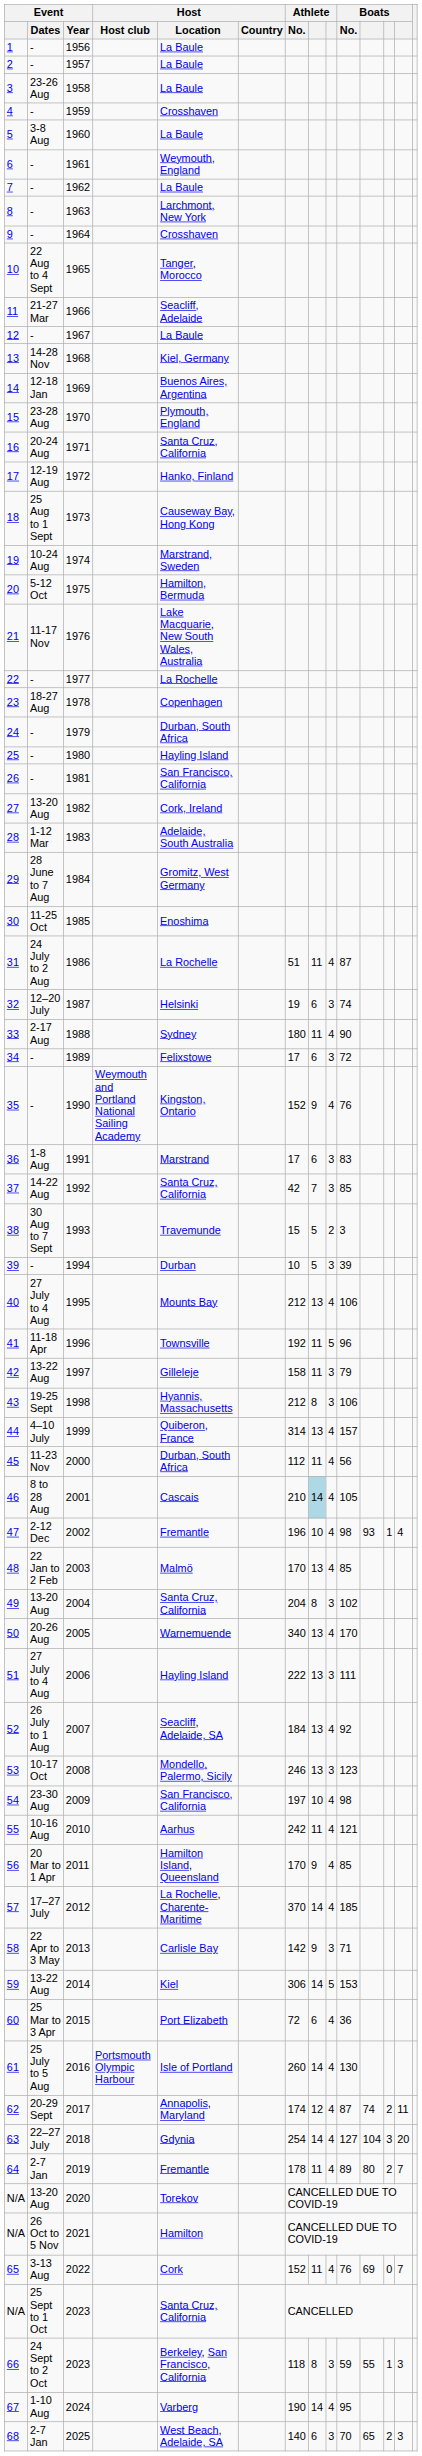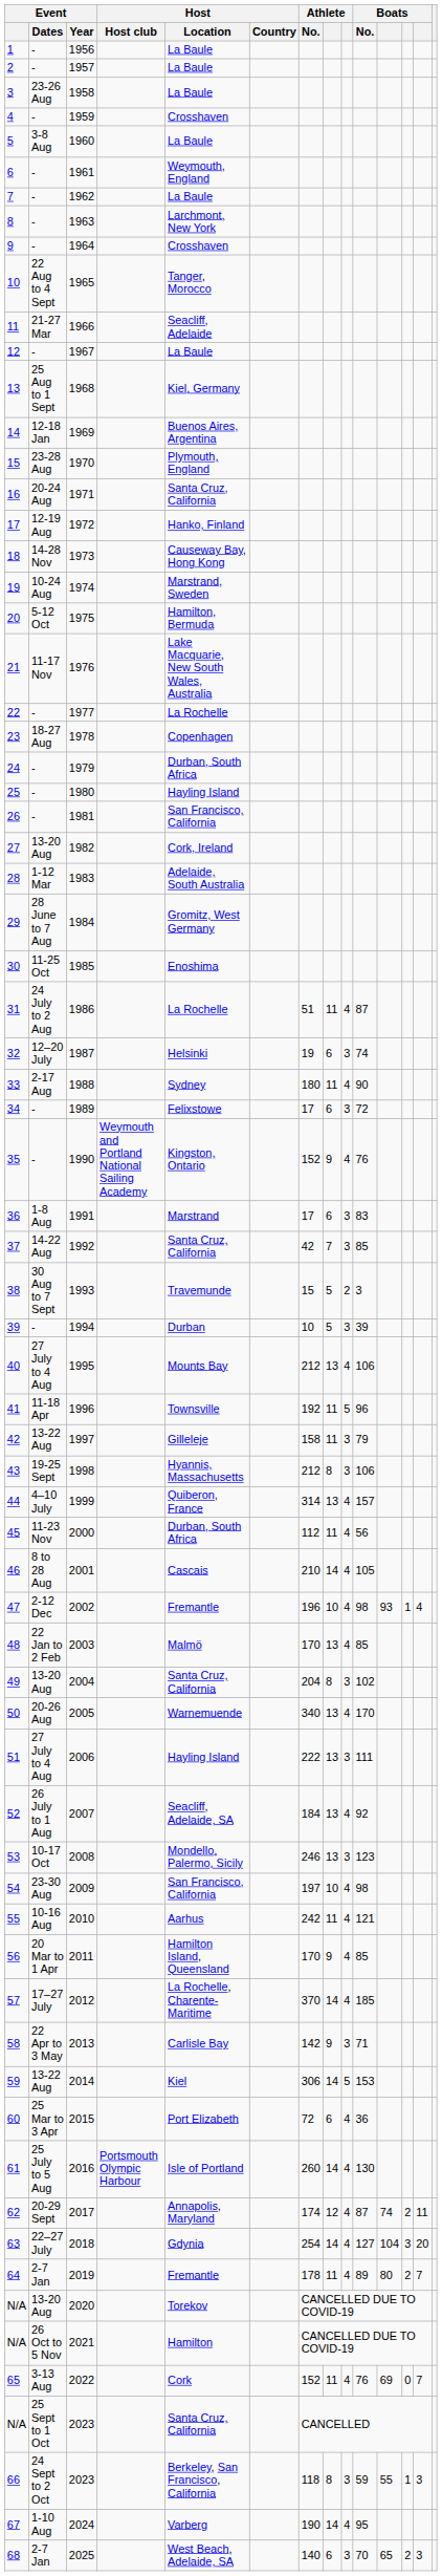 <table class="wikitable">
 <tr>
 <th colspan=3>Event</th>
 <th colspan=3>Host</th>
 <th colspan=3>Athlete</th>
 <th colspan=4>Boats</th>
 <th rowspan=2></th>
 </tr>
 <tr>
 <th></th>
 <th>Dates</th>
 <th>Year</th>
 <th>Host club</th>
 <th>Location</th>
 <th>Country</th>
 <th>No.</th>
 <th></th>
 <th></th>
 <th>No.</th>
 <th></th>
 <th></th>
 <th></th>
 </tr>
 <tr>
 <td><a href='#'>1</a></td>
 <td>-</td>
 <td>1956</td>
 <td></td>
 <td><a href='#'>La Baule</a></td>
 <td></td>
 <td></td>
 <td></td>
 <td></td>
 <td></td>
 <td></td>
 <td></td>
 <td></td>
 <td></td>
 </tr>
 <tr>
 <td><a href='#'>2</a></td>
 <td>-</td>
 <td>1957</td>
 <td></td>
 <td><a href='#'>La Baule</a></td>
 <td></td>
 <td></td>
 <td></td>
 <td></td>
 <td></td>
 <td></td>
 <td></td>
 <td></td>
 <td></td>
 </tr>
 <tr>
 <td><a href='#'>3</a></td>
 <td>23-26 Aug</td>
 <td>1958</td>
 <td></td>
 <td><a href='#'>La Baule</a></td>
 <td></td>
 <td></td>
 <td></td>
 <td></td>
 <td></td>
 <td></td>
 <td></td>
 <td></td>
 <td></td>
 </tr>
 <tr>
 <td><a href='#'>4</a></td>
 <td>-</td>
 <td>1959</td>
 <td></td>
 <td><a href='#'>Crosshaven</a></td>
 <td></td>
 <td></td>
 <td></td>
 <td></td>
 <td></td>
 <td></td>
 <td></td>
 <td></td>
 <td></td>
 </tr>
 <tr>
 <td><a href='#'>5</a></td>
 <td>3-8 Aug</td>
 <td>1960</td>
 <td></td>
 <td><a href='#'>La Baule</a></td>
 <td></td>
 <td></td>
 <td></td>
 <td></td>
 <td></td>
 <td></td>
 <td></td>
 <td></td>
 <td></td>
 </tr>
 <tr>
 <td><a href='#'>6</a></td>
 <td>-</td>
 <td>1961</td>
 <td></td>
 <td><a href='#'>Weymouth, England</a></td>
 <td></td>
 <td></td>
 <td></td>
 <td></td>
 <td></td>
 <td></td>
 <td></td>
 <td></td>
 <td></td>
 </tr>
 <tr>
 <td><a href='#'>7</a></td>
 <td>-</td>
 <td>1962</td>
 <td></td>
 <td><a href='#'>La Baule</a></td>
 <td></td>
 <td></td>
 <td></td>
 <td></td>
 <td></td>
 <td></td>
 <td></td>
 <td></td>
 <td></td>
 </tr>
 <tr>
 <td><a href='#'>8</a></td>
 <td>-</td>
 <td>1963</td>
 <td></td>
 <td><a href='#'>Larchmont, New York</a></td>
 <td></td>
 <td></td>
 <td></td>
 <td></td>
 <td></td>
 <td></td>
 <td></td>
 <td></td>
 <td></td>
 </tr>
 <tr>
 <td><a href='#'>9</a></td>
 <td>-</td>
 <td>1964</td>
 <td></td>
 <td><a href='#'>Crosshaven</a></td>
 <td></td>
 <td></td>
 <td></td>
 <td></td>
 <td></td>
 <td></td>
 <td></td>
 <td></td>
 <td></td>
 </tr>
 <tr>
 <td><a href='#'>10</a></td>
 <td>22 Aug to 4 Sept</td>
 <td>1965</td>
 <td></td>
 <td><a href='#'>Tanger, Morocco</a></td>
 <td></td>
 <td></td>
 <td></td>
 <td></td>
 <td></td>
 <td></td>
 <td></td>
 <td></td>
 <td></td>
 </tr>
 <tr>
 <td><a href='#'>11</a></td>
 <td>21-27 Mar</td>
 <td>1966</td>
 <td></td>
 <td><a href='#'>Seacliff, Adelaide</a></td>
 <td></td>
 <td></td>
 <td></td>
 <td></td>
 <td></td>
 <td></td>
 <td></td>
 <td></td>
 <td></td>
 </tr>
 <tr>
 <td><a href='#'>12</a></td>
 <td>-</td>
 <td>1967</td>
 <td></td>
 <td><a href='#'>La Baule</a></td>
 <td></td>
 <td></td>
 <td></td>
 <td></td>
 <td></td>
 <td></td>
 <td></td>
 <td></td>
 <td></td>
 </tr>
 <tr>
 <td><a href='#'>13</a></td>
-<td>14-28 Nov</td>
+<td>25 Aug to 1 Sept</td>
 <td>1968</td>
 <td></td>
 <td><a href='#'>Kiel, Germany</a></td>
 <td></td>
 <td></td>
 <td></td>
 <td></td>
 <td></td>
 <td></td>
 <td></td>
 <td></td>
 <td></td>
 </tr>
 <tr>
 <td><a href='#'>14</a></td>
 <td>12-18 Jan</td>
 <td>1969</td>
 <td></td>
 <td><a href='#'>Buenos Aires, Argentina</a></td>
 <td></td>
 <td></td>
 <td></td>
 <td></td>
 <td></td>
 <td></td>
 <td></td>
 <td></td>
 <td></td>
 </tr>
 <tr>
 <td><a href='#'>15</a></td>
 <td>23-28 Aug</td>
 <td>1970</td>
 <td></td>
 <td><a href='#'>Plymouth, England</a></td>
 <td></td>
 <td></td>
 <td></td>
 <td></td>
 <td></td>
 <td></td>
 <td></td>
 <td></td>
 <td></td>
 </tr>
 <tr>
 <td><a href='#'>16</a></td>
 <td>20-24 Aug</td>
 <td>1971</td>
 <td></td>
 <td><a href='#'>Santa Cruz, California</a></td>
 <td></td>
 <td></td>
 <td></td>
 <td></td>
 <td></td>
 <td></td>
 <td></td>
 <td></td>
 <td></td>
 </tr>
 <tr>
 <td><a href='#'>17</a></td>
 <td>12-19 Aug</td>
 <td>1972</td>
 <td></td>
 <td><a href='#'>Hanko, Finland</a></td>
 <td></td>
 <td></td>
 <td></td>
 <td></td>
 <td></td>
 <td></td>
 <td></td>
 <td></td>
 <td></td>
 </tr>
 <tr>
 <td><a href='#'>18</a></td>
-<td>25 Aug to 1 Sept</td>
+<td>14-28 Nov</td>
 <td>1973</td>
 <td></td>
 <td><a href='#'>Causeway Bay, Hong Kong</a></td>
 <td></td>
 <td></td>
 <td></td>
 <td></td>
 <td></td>
 <td></td>
 <td></td>
 <td></td>
 <td></td>
 </tr>
 <tr>
 <td><a href='#'>19</a></td>
 <td>10-24 Aug</td>
 <td>1974</td>
 <td></td>
 <td><a href='#'>Marstrand, Sweden</a></td>
 <td></td>
 <td></td>
 <td></td>
 <td></td>
 <td></td>
 <td></td>
 <td></td>
 <td></td>
 <td></td>
 </tr>
 <tr>
 <td><a href='#'>20</a></td>
 <td>5-12 Oct</td>
 <td>1975</td>
 <td></td>
 <td><a href='#'>Hamilton, Bermuda</a></td>
 <td></td>
 <td></td>
 <td></td>
 <td></td>
 <td></td>
 <td></td>
 <td></td>
 <td></td>
 <td></td>
 </tr>
 <tr>
 <td><a href='#'>21</a></td>
 <td>11-17 Nov</td>
 <td>1976</td>
 <td></td>
 <td><a href='#'>Lake Macquarie, New South Wales, Australia</a></td>
 <td></td>
 <td></td>
 <td></td>
 <td></td>
 <td></td>
 <td></td>
 <td></td>
 <td></td>
 <td></td>
 </tr>
 <tr>
 <td><a href='#'>22</a></td>
 <td>-</td>
 <td>1977</td>
 <td></td>
 <td><a href='#'>La Rochelle</a></td>
 <td></td>
 <td></td>
 <td></td>
 <td></td>
 <td></td>
 <td></td>
 <td></td>
 <td></td>
 <td></td>
 </tr>
 <tr>
 <td><a href='#'>23</a></td>
 <td>18-27 Aug</td>
 <td>1978</td>
 <td></td>
 <td><a href='#'>Copenhagen</a></td>
 <td></td>
 <td></td>
 <td></td>
 <td></td>
 <td></td>
 <td></td>
 <td></td>
 <td></td>
 <td></td>
 </tr>
 <tr>
 <td><a href='#'>24</a></td>
 <td>-</td>
 <td>1979</td>
 <td></td>
 <td><a href='#'>Durban, South Africa</a></td>
 <td></td>
 <td></td>
 <td></td>
 <td></td>
 <td></td>
 <td></td>
 <td></td>
 <td></td>
 <td></td>
 </tr>
 <tr>
 <td><a href='#'>25</a></td>
 <td>-</td>
 <td>1980</td>
 <td></td>
 <td><a href='#'>Hayling Island</a></td>
 <td></td>
 <td></td>
 <td></td>
 <td></td>
 <td></td>
 <td></td>
 <td></td>
 <td></td>
 <td></td>
 </tr>
 <tr>
 <td><a href='#'>26</a></td>
 <td>-</td>
 <td>1981</td>
 <td></td>
 <td><a href='#'>San Francisco, California</a></td>
 <td></td>
 <td></td>
 <td></td>
 <td></td>
 <td></td>
 <td></td>
 <td></td>
 <td></td>
 <td></td>
 </tr>
 <tr>
 <td><a href='#'>27</a></td>
 <td>13-20 Aug</td>
 <td>1982</td>
 <td></td>
 <td><a href='#'>Cork, Ireland</a></td>
 <td></td>
 <td></td>
 <td></td>
 <td></td>
 <td></td>
 <td></td>
 <td></td>
 <td></td>
 <td></td>
 </tr>
 <tr>
 <td><a href='#'>28</a></td>
 <td>1-12 Mar</td>
 <td>1983</td>
 <td></td>
 <td><a href='#'>Adelaide, South Australia</a></td>
 <td></td>
 <td></td>
 <td></td>
 <td></td>
 <td></td>
 <td></td>
 <td></td>
 <td></td>
 <td></td>
 </tr>
 <tr>
 <td><a href='#'>29</a></td>
 <td>28 June to 7 Aug</td>
 <td>1984</td>
 <td></td>
 <td><a href='#'>Gromitz, West Germany</a></td>
 <td></td>
 <td></td>
 <td></td>
 <td></td>
 <td></td>
 <td></td>
 <td></td>
 <td></td>
 <td></td>
 </tr>
 <tr>
 <td><a href='#'>30</a></td>
 <td>11-25 Oct</td>
 <td>1985</td>
 <td></td>
 <td><a href='#'>Enoshima</a></td>
 <td></td>
 <td></td>
 <td></td>
 <td></td>
 <td></td>
 <td></td>
 <td></td>
 <td></td>
 <td></td>
 </tr>
 <tr>
 <td><a href='#'>31</a></td>
 <td>24 July to 2 Aug</td>
 <td>1986</td>
 <td></td>
 <td><a href='#'>La Rochelle</a></td>
 <td></td>
 <td>51</td>
 <td>11</td>
 <td>4</td>
 <td>87</td>
 <td></td>
 <td></td>
 <td></td>
 <td></td>
 </tr>
 <tr>
 <td><a href='#'>32</a></td>
 <td>12–20 July</td>
 <td>1987</td>
 <td></td>
 <td><a href='#'>Helsinki</a></td>
 <td></td>
 <td>19</td>
 <td>6</td>
 <td>3</td>
 <td>74</td>
 <td></td>
 <td></td>
 <td></td>
 <td></td>
 </tr>
 <tr>
 <td><a href='#'>33</a></td>
 <td>2-17 Aug</td>
 <td>1988</td>
 <td></td>
 <td><a href='#'>Sydney</a></td>
 <td></td>
 <td>180</td>
 <td>11</td>
 <td>4</td>
 <td>90</td>
 <td></td>
 <td></td>
 <td></td>
 <td></td>
 </tr>
 <tr>
 <td><a href='#'>34</a></td>
 <td>-</td>
 <td>1989</td>
 <td></td>
 <td><a href='#'>Felixstowe</a></td>
 <td></td>
 <td>17</td>
 <td>6</td>
 <td>3</td>
 <td>72</td>
 <td></td>
 <td></td>
 <td></td>
 <td></td>
 </tr>
 <tr>
 <td><a href='#'>35</a></td>
 <td>-</td>
 <td>1990</td>
 <td><a href='#'>Weymouth and Portland National Sailing Academy</a></td>
 <td><a href='#'>Kingston, Ontario</a></td>
 <td></td>
 <td>152</td>
 <td>9</td>
 <td>4</td>
 <td>76</td>
 <td></td>
 <td></td>
 <td></td>
 <td></td>
 </tr>
 <tr>
 <td><a href='#'>36</a></td>
 <td>1-8 Aug</td>
 <td>1991</td>
 <td></td>
 <td><a href='#'>Marstrand</a></td>
 <td></td>
 <td>17</td>
 <td>6</td>
 <td>3</td>
 <td>83</td>
 <td></td>
 <td></td>
 <td></td>
 <td></td>
 </tr>
 <tr>
 <td><a href='#'>37</a></td>
 <td>14-22 Aug</td>
 <td>1992</td>
 <td></td>
 <td><a href='#'>Santa Cruz, California</a></td>
 <td></td>
 <td>42</td>
 <td>7</td>
 <td>3</td>
 <td>85</td>
 <td></td>
 <td></td>
 <td></td>
 <td></td>
 </tr>
 <tr>
 <td><a href='#'>38</a></td>
 <td>30 Aug to 7 Sept</td>
 <td>1993</td>
 <td></td>
 <td><a href='#'>Travemunde</a></td>
 <td></td>
 <td>15</td>
 <td>5</td>
 <td>2</td>
 <td>3</td>
 <td></td>
 <td></td>
 <td></td>
 <td></td>
 </tr>
 <tr>
 <td><a href='#'>39</a></td>
 <td>-</td>
 <td>1994</td>
 <td></td>
 <td><a href='#'>Durban</a></td>
 <td></td>
 <td>10</td>
 <td>5</td>
 <td>3</td>
 <td>39</td>
 <td></td>
 <td></td>
 <td></td>
 <td></td>
 </tr>
 <tr>
 <td><a href='#'>40</a></td>
 <td>27 July to 4 Aug</td>
 <td>1995</td>
 <td></td>
 <td><a href='#'>Mounts Bay</a></td>
 <td></td>
 <td>212</td>
 <td>13</td>
 <td>4</td>
 <td>106</td>
 <td></td>
 <td></td>
 <td></td>
 <td></td>
 </tr>
 <tr>
 <td><a href='#'>41</a></td>
 <td>11-18 Apr</td>
 <td>1996</td>
 <td></td>
 <td><a href='#'>Townsville</a></td>
 <td></td>
 <td>192</td>
 <td>11</td>
 <td>5</td>
 <td>96</td>
 <td></td>
 <td></td>
 <td></td>
 <td></td>
 </tr>
 <tr>
 <td><a href='#'>42</a></td>
 <td>13-22 Aug</td>
 <td>1997</td>
 <td></td>
 <td><a href='#'>Gilleleje</a></td>
 <td></td>
 <td>158</td>
 <td>11</td>
 <td>3</td>
 <td>79</td>
 <td></td>
 <td></td>
 <td></td>
 <td></td>
 </tr>
 <tr>
 <td><a href='#'>43</a></td>
 <td>19-25 Sept</td>
 <td>1998</td>
 <td></td>
 <td><a href='#'>Hyannis, Massachusetts</a></td>
 <td></td>
 <td>212</td>
 <td>8</td>
 <td>3</td>
 <td>106</td>
 <td></td>
 <td></td>
 <td></td>
 <td></td>
 </tr>
 <tr>
 <td><a href='#'>44</a></td>
 <td>4–10 July</td>
 <td>1999</td>
 <td></td>
 <td><a href='#'>Quiberon, France</a></td>
 <td></td>
 <td>314</td>
 <td>13</td>
 <td>4</td>
 <td>157</td>
 <td></td>
 <td></td>
 <td></td>
 <td></td>
 </tr>
 <tr>
 <td><a href='#'>45</a></td>
 <td>11-23 Nov</td>
 <td>2000</td>
 <td></td>
 <td><a href='#'>Durban, South Africa</a></td>
 <td></td>
 <td>112</td>
 <td>11</td>
 <td>4</td>
 <td>56</td>
 <td></td>
 <td></td>
 <td></td>
 <td></td>
 </tr>
 <tr>
 <td><a href='#'>46</a></td>
 <td>8 to 28 Aug</td>
 <td>2001</td>
 <td></td>
 <td><a href='#'>Cascais</a></td>
 <td></td>
 <td>210</td>
-<td style="background: lightblue;">14</td>
+<td>14</td>
 <td>4</td>
 <td>105</td>
 <td></td>
 <td></td>
 <td></td>
 <td></td>
 </tr>
 <tr>
 <td><a href='#'>47</a></td>
 <td>2-12 Dec</td>
 <td>2002</td>
 <td></td>
 <td><a href='#'>Fremantle</a></td>
 <td></td>
 <td>196</td>
 <td>10</td>
 <td>4</td>
 <td>98</td>
 <td>93</td>
 <td>1</td>
 <td>4</td>
 <td></td>
 </tr>
 <tr>
 <td><a href='#'>48</a></td>
 <td>22 Jan to 2 Feb</td>
 <td>2003</td>
 <td></td>
 <td><a href='#'>Malmö</a></td>
 <td></td>
 <td>170</td>
 <td>13</td>
 <td>4</td>
 <td>85</td>
 <td></td>
 <td></td>
 <td></td>
 <td></td>
 </tr>
 <tr>
 <td><a href='#'>49</a></td>
 <td>13-20 Aug</td>
 <td>2004</td>
 <td></td>
 <td><a href='#'>Santa Cruz, California</a></td>
 <td></td>
 <td>204</td>
 <td>8</td>
 <td>3</td>
 <td>102</td>
 <td></td>
 <td></td>
 <td></td>
 <td></td>
 </tr>
 <tr>
 <td><a href='#'>50</a></td>
 <td>20-26 Aug</td>
 <td>2005</td>
 <td></td>
 <td><a href='#'>Warnemuende</a></td>
 <td></td>
 <td>340</td>
 <td>13</td>
 <td>4</td>
 <td>170</td>
 <td></td>
 <td></td>
 <td></td>
 <td></td>
 </tr>
 <tr>
 <td><a href='#'>51</a></td>
 <td>27 July to 4 Aug</td>
 <td>2006</td>
 <td></td>
 <td><a href='#'>Hayling Island</a></td>
 <td></td>
 <td>222</td>
 <td>13</td>
 <td>3</td>
 <td>111</td>
 <td></td>
 <td></td>
 <td></td>
 <td></td>
 </tr>
 <tr>
 <td><a href='#'>52</a></td>
 <td>26 July to 1 Aug</td>
 <td>2007</td>
 <td></td>
 <td><a href='#'>Seacliff</a>, <a href='#'>Adelaide, SA</a></td>
 <td></td>
 <td>184</td>
 <td>13</td>
 <td>4</td>
 <td>92</td>
 <td></td>
 <td></td>
 <td></td>
 <td></td>
 </tr>
 <tr>
 <td><a href='#'>53</a></td>
 <td>10-17 Oct</td>
 <td>2008</td>
 <td></td>
 <td><a href='#'>Mondello, Palermo, Sicily</a></td>
 <td></td>
 <td>246</td>
 <td>13</td>
 <td>3</td>
 <td>123</td>
 <td></td>
 <td></td>
 <td></td>
 <td></td>
 </tr>
 <tr>
 <td><a href='#'>54</a></td>
 <td>23-30 Aug</td>
 <td>2009</td>
 <td></td>
 <td><a href='#'>San Francisco, California</a></td>
 <td></td>
 <td>197</td>
 <td>10</td>
 <td>4</td>
 <td>98</td>
 <td></td>
 <td></td>
 <td></td>
 <td></td>
 </tr>
 <tr>
 <td><a href='#'>55</a></td>
 <td>10-16 Aug</td>
 <td>2010</td>
 <td></td>
 <td><a href='#'>Aarhus</a></td>
 <td></td>
 <td>242</td>
 <td>11</td>
 <td>4</td>
 <td>121</td>
 <td></td>
 <td></td>
 <td></td>
 <td></td>
 </tr>
 <tr>
 <td><a href='#'>56</a></td>
 <td>20 Mar to 1 Apr</td>
 <td>2011</td>
 <td></td>
 <td><a href='#'>Hamilton Island</a>, <a href='#'>Queensland</a></td>
 <td></td>
 <td>170</td>
 <td>9</td>
 <td>4</td>
 <td>85</td>
 <td></td>
 <td></td>
 <td></td>
 <td></td>
 </tr>
 <tr>
 <td><a href='#'>57</a></td>
 <td>17–27 July</td>
 <td>2012</td>
 <td></td>
 <td><a href='#'>La Rochelle</a>, <a href='#'>Charente-Maritime</a></td>
 <td></td>
 <td>370</td>
 <td>14</td>
 <td>4</td>
 <td>185</td>
 <td></td>
 <td></td>
 <td></td>
 <td></td>
 </tr>
 <tr>
 <td><a href='#'>58</a></td>
 <td>22 Apr to 3 May</td>
 <td>2013</td>
 <td></td>
 <td><a href='#'>Carlisle Bay</a></td>
 <td></td>
 <td>142</td>
 <td>9</td>
 <td>3</td>
 <td>71</td>
 <td></td>
 <td></td>
 <td></td>
 <td></td>
 </tr>
 <tr>
 <td><a href='#'>59</a></td>
 <td>13-22 Aug</td>
 <td>2014</td>
 <td></td>
 <td><a href='#'>Kiel</a></td>
 <td></td>
 <td>306</td>
 <td>14</td>
 <td>5</td>
 <td>153</td>
 <td></td>
 <td></td>
 <td></td>
 <td></td>
 </tr>
 <tr>
 <td><a href='#'>60</a></td>
 <td>25 Mar to 3 Apr</td>
 <td>2015</td>
 <td></td>
 <td><a href='#'>Port Elizabeth</a></td>
 <td></td>
 <td>72</td>
 <td>6</td>
 <td>4</td>
 <td>36</td>
 <td></td>
 <td></td>
 <td></td>
 <td></td>
 </tr>
 <tr>
 <td><a href='#'>61</a></td>
 <td>25 July to 5 Aug</td>
 <td>2016</td>
 <td><a href='#'>Portsmouth Olympic Harbour</a></td>
 <td><a href='#'>Isle of Portland</a></td>
 <td></td>
 <td>260</td>
 <td>14</td>
 <td>4</td>
 <td>130</td>
 <td></td>
 <td></td>
 <td></td>
 <td></td>
 </tr>
 <tr>
 <td><a href='#'>62</a></td>
 <td>20-29 Sept</td>
 <td>2017</td>
 <td></td>
 <td><a href='#'>Annapolis</a>, <a href='#'>Maryland</a></td>
 <td></td>
 <td>174</td>
 <td>12</td>
 <td>4</td>
 <td>87</td>
 <td>74</td>
 <td>2</td>
 <td>11</td>
 <td></td>
 </tr>
 <tr>
 <td><a href='#'>63</a></td>
 <td>22–27 July</td>
 <td>2018</td>
 <td></td>
 <td><a href='#'>Gdynia</a></td>
 <td></td>
 <td>254</td>
 <td>14</td>
 <td>4</td>
 <td>127</td>
 <td>104</td>
 <td>3</td>
 <td>20</td>
 <td></td>
 </tr>
 <tr>
 <td><a href='#'>64</a></td>
 <td>2-7 Jan</td>
 <td>2019</td>
 <td></td>
 <td><a href='#'>Fremantle</a></td>
 <td></td>
 <td>178</td>
 <td>11</td>
 <td>4</td>
 <td>89</td>
 <td>80</td>
 <td>2</td>
 <td>7</td>
 <td></td>
 </tr>
 <tr>
 <td>N/A</td>
 <td>13-20 Aug</td>
 <td>2020</td>
 <td></td>
 <td><a href='#'>Torekov</a></td>
 <td></td>
 <td colspan=7>CANCELLED DUE TO COVID-19</td>
 <td></td>
 </tr>
 <tr>
 <td>N/A</td>
 <td>26 Oct to 5 Nov</td>
 <td>2021</td>
 <td></td>
 <td><a href='#'>Hamilton</a></td>
 <td></td>
 <td colspan=7>CANCELLED DUE TO COVID-19</td>
 <td></td>
 </tr>
 <tr>
 <td><a href='#'>65</a></td>
 <td>3-13 Aug</td>
 <td>2022</td>
 <td></td>
 <td><a href='#'>Cork</a></td>
 <td></td>
 <td>152</td>
 <td>11</td>
 <td>4</td>
 <td>76</td>
 <td>69</td>
 <td>0</td>
 <td>7</td>
 <td></td>
 </tr>
 <tr>
 <td>N/A</td>
 <td>25 Sept to 1 Oct</td>
 <td>2023</td>
 <td></td>
 <td><a href='#'>Santa Cruz, California</a></td>
 <td></td>
 <td colspan=7>CANCELLED</td>
 <td></td>
 </tr>
 <tr>
 <td><a href='#'>66</a></td>
 <td>24 Sept to 2 Oct</td>
 <td>2023</td>
 <td></td>
 <td><a href='#'>Berkeley</a>, <a href='#'>San Francisco</a>, <a href='#'>California</a></td>
 <td></td>
 <td>118</td>
 <td>8</td>
 <td>3</td>
 <td>59</td>
 <td>55</td>
 <td>1</td>
 <td>3</td>
 <td></td>
 </tr>
 <tr>
 <td><a href='#'>67</a></td>
 <td>1-10 Aug</td>
 <td>2024</td>
 <td></td>
 <td><a href='#'>Varberg</a></td>
 <td></td>
 <td>190</td>
 <td>14</td>
 <td>4</td>
 <td>95</td>
 <td></td>
 <td></td>
 <td></td>
 <td>		</td>
 </tr>
 <tr>
 <td><a href='#'>68</a></td>
 <td>2-7 Jan</td>
 <td>2025</td>
 <td></td>
 <td><a href='#'>West Beach</a>, <a href='#'>Adelaide, SA</a></td>
 <td></td>
 <td>140</td>
 <td>6</td>
 <td>3</td>
 <td>70</td>
 <td>65</td>
 <td>2</td>
 <td>3</td>
 <td>		</td>
 </tr>
 </table>
